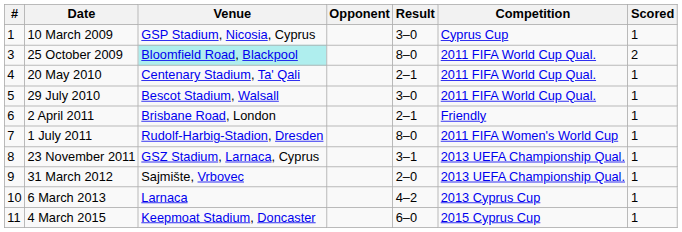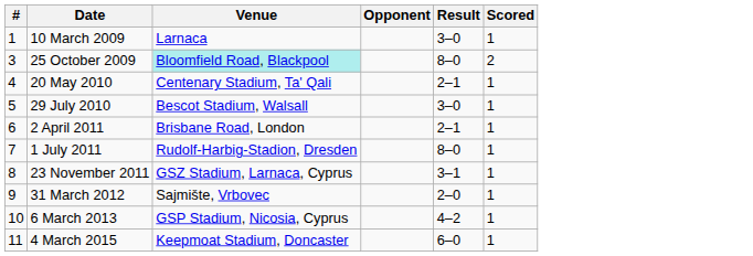 <table class="wikitable">
 <tr>
 <th>#</th>
 <th>Date</th>
 <th>Venue</th>
 <th>Opponent</th>
 <th>Result</th>
-<th>Competition</th>
 <th>Scored</th>
 </tr>
 <tr>
 <td>1</td>
 <td>10 March 2009</td>
-<td><a href='#'>GSP Stadium</a>, <a href='#'>Nicosia</a>, Cyprus</td>
+<td><a href='#'>Larnaca</a></td>
 <td></td>
 <td>3–0</td>
-<td><a href='#'>Cyprus Cup</a></td>
 <td>1</td>
 </tr>
 <tr>
 <td>3</td>
 <td>25 October 2009</td>
 <td style="background: paleturquoise;"><a href='#'>Bloomfield Road</a>, <a href='#'>Blackpool</a></td>
 <td></td>
 <td>8–0</td>
-<td><a href='#'>2011 FIFA World Cup Qual.</a></td>
 <td>2</td>
 </tr>
 <tr>
 <td>4</td>
 <td>20 May 2010</td>
 <td><a href='#'>Centenary Stadium</a>, <a href='#'>Ta' Qali</a></td>
 <td></td>
 <td>2–1</td>
-<td><a href='#'>2011 FIFA World Cup Qual.</a></td>
 <td>1</td>
 </tr>
 <tr>
 <td>5</td>
 <td>29 July 2010</td>
 <td><a href='#'>Bescot Stadium</a>, <a href='#'>Walsall</a></td>
 <td></td>
 <td>3–0</td>
-<td><a href='#'>2011 FIFA World Cup Qual.</a></td>
 <td>1</td>
 </tr>
 <tr>
 <td>6</td>
 <td>2 April 2011</td>
 <td><a href='#'>Brisbane Road</a>, London</td>
 <td></td>
 <td>2–1</td>
-<td><a href='#'>Friendly</a></td>
 <td>1</td>
 </tr>
 <tr>
 <td>7</td>
 <td>1 July 2011</td>
 <td><a href='#'>Rudolf-Harbig-Stadion</a>, <a href='#'>Dresden</a></td>
 <td></td>
 <td>8–0</td>
-<td><a href='#'>2011 FIFA Women's World Cup</a></td>
 <td>1</td>
 </tr>
 <tr>
 <td>8</td>
 <td>23 November 2011</td>
 <td><a href='#'>GSZ Stadium</a>, <a href='#'>Larnaca</a>, Cyprus</td>
 <td></td>
 <td>3–1</td>
-<td><a href='#'>2013 UEFA Championship Qual.</a></td>
 <td>1</td>
 </tr>
 <tr>
 <td>9</td>
 <td>31 March 2012</td>
 <td>Sajmište, <a href='#'>Vrbovec</a></td>
 <td></td>
 <td>2–0</td>
-<td><a href='#'>2013 UEFA Championship Qual.</a></td>
 <td>1</td>
 </tr>
 <tr>
 <td>10</td>
 <td>6 March 2013</td>
-<td><a href='#'>Larnaca</a></td>
+<td><a href='#'>GSP Stadium</a>, <a href='#'>Nicosia</a>, Cyprus</td>
 <td></td>
 <td>4–2</td>
-<td><a href='#'>2013 Cyprus Cup</a></td>
 <td>1</td>
 </tr>
 <tr>
 <td>11</td>
 <td>4 March 2015</td>
 <td><a href='#'>Keepmoat Stadium</a>, <a href='#'>Doncaster</a></td>
 <td></td>
 <td>6–0</td>
-<td><a href='#'>2015 Cyprus Cup</a></td>
 <td>1</td>
 </tr>
 </table>
